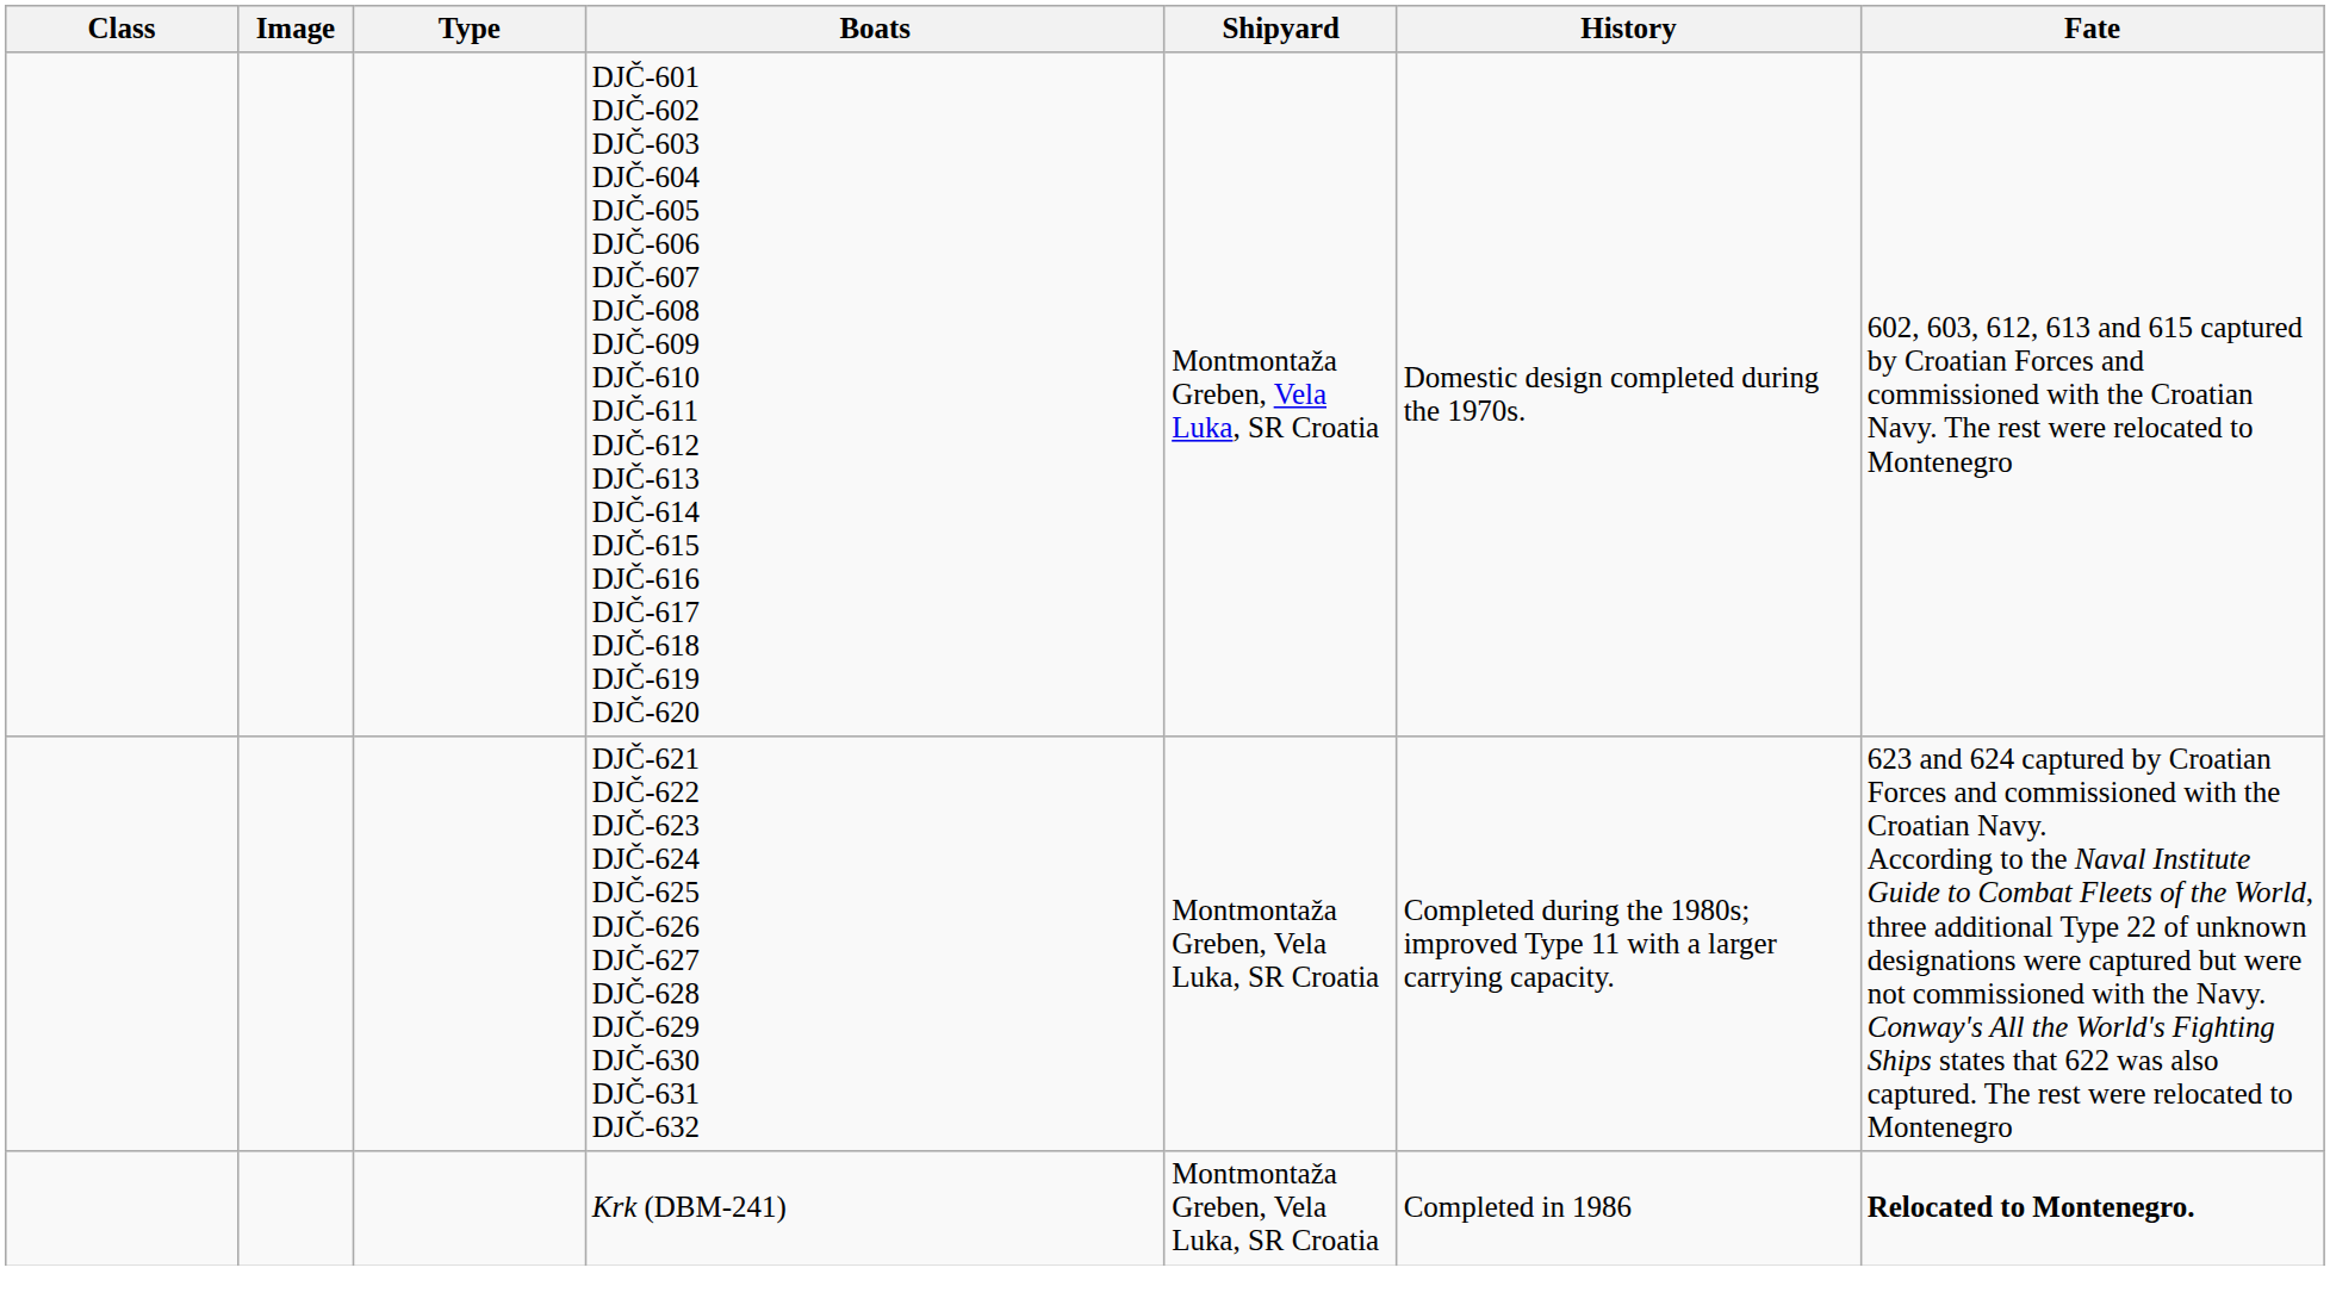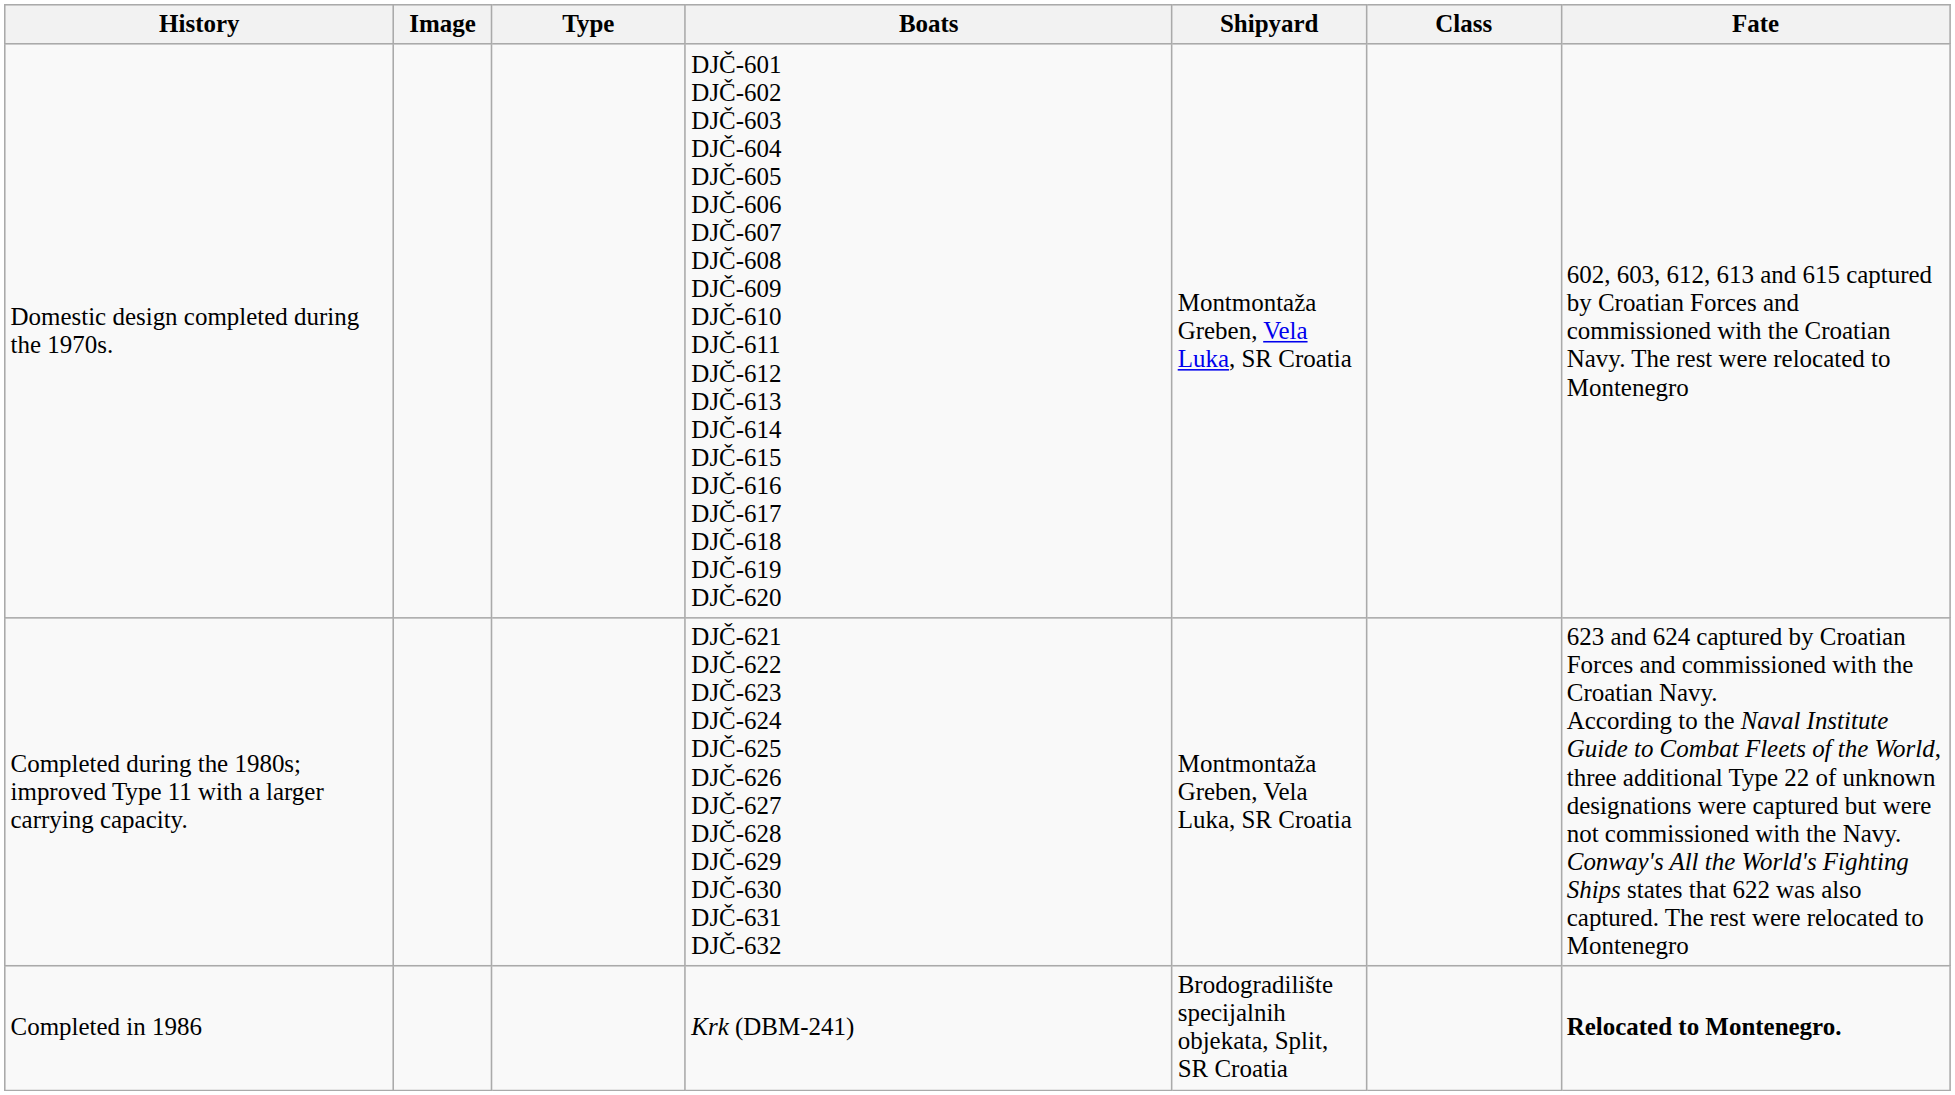 <table class="wikitable">
 <tr>
-<th style="text-align:center;width:10%;">Class</th>
+<th style="text-align:center; width:20%;">History</th>
 <th style="text-align:center;width:5%;">Image</th>
 <th style="text-align:center; width:10%;">Type</th>
 <th style="text-align:center; width:25%;">Boats</th>
 <th style="text-align:center; width:10%;">Shipyard</th>
-<th style="text-align:center; width:20%;">History</th>
+<th style="text-align:center;width:10%;">Class</th>
 <th style="text-align:center; width:25%;">Fate</th>
 </tr>
 <tr>
-<td></td>
+<td>Domestic design completed during the 1970s.</td>
 <td></td>
 <td></td>
 <td>DJČ-601<br>DJČ-602<br>DJČ-603<br>DJČ-604<br>DJČ-605<br>DJČ-606<br>DJČ-607<br>DJČ-608<br>DJČ-609<br>DJČ-610<br>DJČ-611<br>DJČ-612<br>DJČ-613<br>DJČ-614<br>DJČ-615<br>DJČ-616<br>DJČ-617<br>DJČ-618<br>DJČ-619<br>DJČ-620</td>
 <td>Montmontaža Greben, <a href='#'>Vela Luka</a>, SR Croatia</td>
-<td>Domestic design completed during the 1970s.</td>
+<td></td>
 <td>602, 603, 612, 613 and 615 captured by Croatian Forces and commissioned with the Croatian Navy. The rest were relocated to Montenegro</td>
 </tr>
 <tr>
-<td></td>
+<td>Completed during the 1980s; improved Type 11 with a larger carrying capacity.</td>
 <td></td>
 <td></td>
 <td>DJČ-621<br>DJČ-622<br>DJČ-623<br>DJČ-624<br>DJČ-625<br>DJČ-626<br>DJČ-627<br>DJČ-628<br>DJČ-629<br>DJČ-630<br>DJČ-631<br>DJČ-632</td>
 <td>Montmontaža Greben, Vela Luka, SR Croatia</td>
-<td>Completed during the 1980s; improved Type 11 with a larger carrying capacity.</td>
+<td></td>
 <td>623 and 624 captured by Croatian Forces and commissioned with the Croatian Navy.<br>According to the <em>Naval Institute Guide to Combat Fleets of the World</em>, three additional Type 22 of unknown designations were captured but were not commissioned with the Navy. <em>Conway's All the World's Fighting Ships</em> states that 622 was also captured. The rest were relocated to Montenegro</td>
 </tr>
 <tr>
-<td></td>
+<td>Completed in 1986</td>
 <td></td>
 <td></td>
 <td><em>Krk</em> (DBM-241)</td>
-<td>Montmontaža Greben, Vela Luka, SR Croatia</td>
-<td>Completed in 1986</td>
+<td>Brodogradilište specijalnih objekata, Split, SR Croatia</td>
+<td></td>
 <td><strong>Relocated to Montenegro.</strong></td>
 </tr>
 </table>
